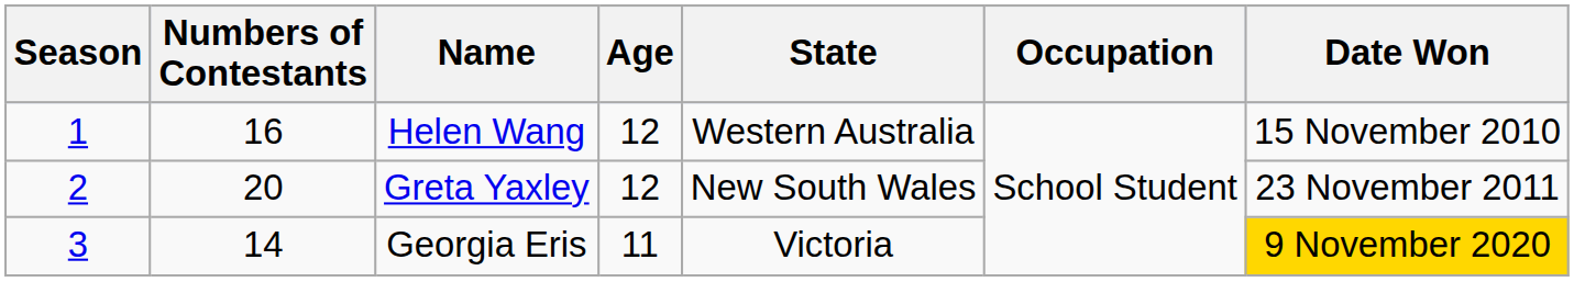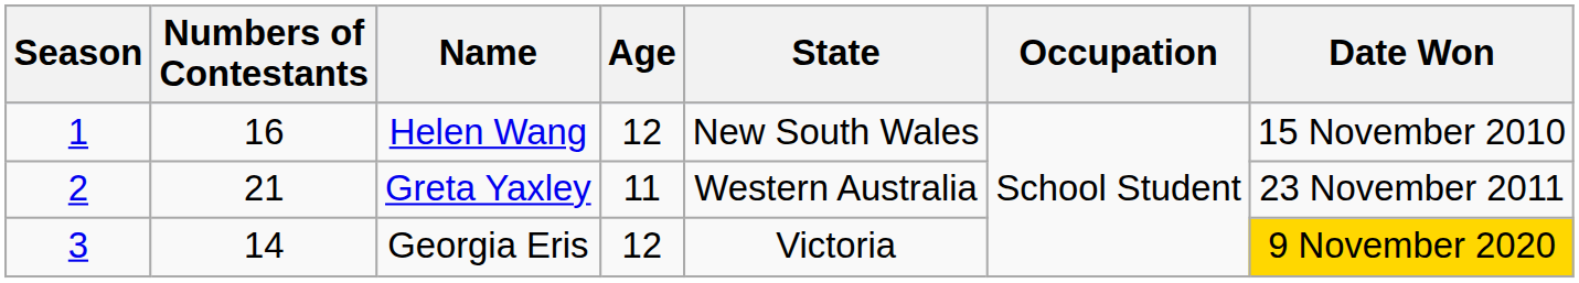 <table class="wikitable plainrowheaders" style="text-align:center;">
 <tr style="background:#C1D8FF;">
 <th>Season</th>
 <th>Numbers of <br> Contestants</th>
 <th>Name</th>
 <th>Age</th>
 <th>State</th>
 <th>Occupation</th>
 <th>Date Won</th>
 </tr>
 <tr>
 <td><a href='#'>1</a></td>
 <td>16</td>
 <td><a href='#'>Helen Wang</a></td>
 <td>12</td>
-<td>Western Australia</td>
+<td>New South Wales</td>
 <td rowspan="3">School Student</td>
 <td>15 November 2010</td>
 </tr>
 <tr>
 <td><a href='#'>2</a></td>
-<td>20</td>
+<td>21</td>
 <td><a href='#'>Greta Yaxley</a></td>
-<td>12</td>
-<td>New South Wales</td>
+<td>11</td>
+<td>Western Australia</td>
 <td>23 November 2011</td>
 </tr>
 <tr>
 <td><a href='#'>3</a></td>
 <td>14</td>
 <td>Georgia Eris</td>
-<td>11</td>
+<td>12</td>
 <td>Victoria</td>
 <td style="background: gold;">9 November 2020</td>
 </tr>
 </table>
